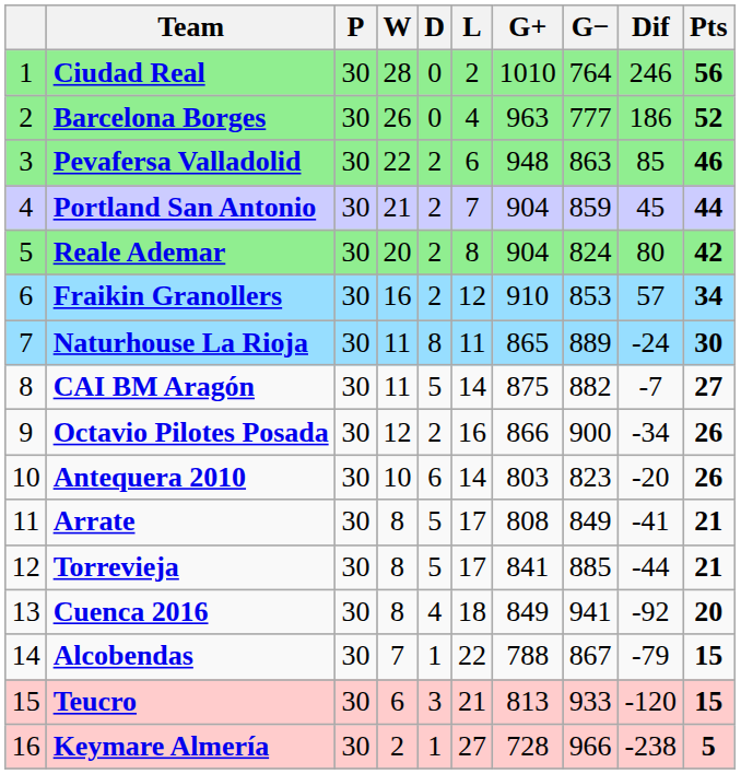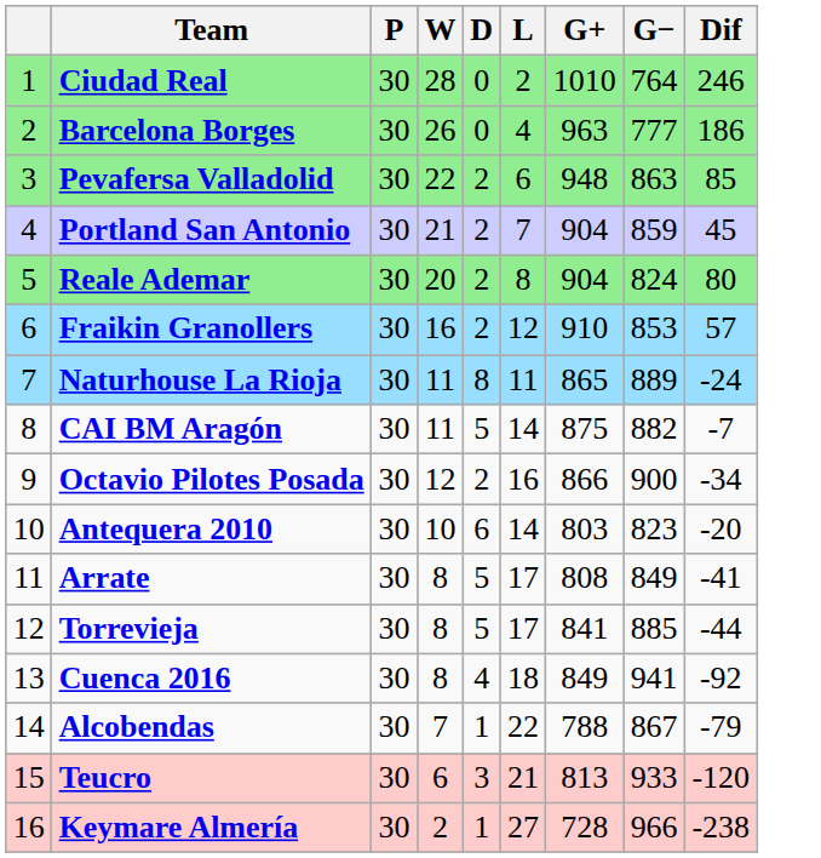 <table class="wikitable sortable" style="text-align: center;">
 <tr>
 <th align="center"></th>
 <th align="center">Team</th>
 <th align="center">P</th>
 <th align="center">W</th>
 <th align="center">D</th>
 <th align="center">L</th>
 <th align="center">G+</th>
 <th align="center">G−</th>
 <th align="center">Dif</th>
-<th align="center">Pts</th>
 </tr>
 <tr style="background: #90EE90;">
 <td>1</td>
 <td align="left"><strong><a href='#'>Ciudad Real</a></strong></td>
 <td>30</td>
 <td>28</td>
 <td>0</td>
 <td>2</td>
 <td>1010</td>
 <td>764</td>
 <td>246</td>
-<td><strong>56</strong></td>
 </tr>
 <tr style="background: #90EE90;">
 <td>2</td>
 <td align="left"><strong><a href='#'>Barcelona Borges</a></strong></td>
 <td>30</td>
 <td>26</td>
 <td>0</td>
 <td>4</td>
 <td>963</td>
 <td>777</td>
 <td>186</td>
-<td><strong>52</strong></td>
 </tr>
 <tr style="background: #90EE90;">
 <td>3</td>
 <td align="left"><strong><a href='#'>Pevafersa Valladolid</a></strong></td>
 <td>30</td>
 <td>22</td>
 <td>2</td>
 <td>6</td>
 <td>948</td>
 <td>863</td>
 <td>85</td>
-<td><strong>46</strong></td>
 </tr>
 <tr style="background: #ccccff;">
 <td>4</td>
 <td align="left"><strong><a href='#'>Portland San Antonio</a></strong></td>
 <td>30</td>
 <td>21</td>
 <td>2</td>
 <td>7</td>
 <td>904</td>
 <td>859</td>
 <td>45</td>
-<td><strong>44</strong></td>
 </tr>
 <tr style="background: #90EE90;">
 <td>5</td>
 <td align="left"><strong><a href='#'>Reale Ademar</a></strong></td>
 <td>30</td>
 <td>20</td>
 <td>2</td>
 <td>8</td>
 <td>904</td>
 <td>824</td>
 <td>80</td>
-<td><strong>42</strong></td>
 </tr>
 <tr style="background: #97DEFF;">
 <td>6</td>
 <td align="left"><strong><a href='#'>Fraikin Granollers</a></strong></td>
 <td>30</td>
 <td>16</td>
 <td>2</td>
 <td>12</td>
 <td>910</td>
 <td>853</td>
 <td>57</td>
-<td><strong>34</strong></td>
 </tr>
 <tr style="background: #97DEFF;">
 <td>7</td>
 <td align="left"><strong><a href='#'>Naturhouse La Rioja</a></strong></td>
 <td>30</td>
 <td>11</td>
 <td>8</td>
 <td>11</td>
 <td>865</td>
 <td>889</td>
 <td>-24</td>
-<td><strong>30</strong></td>
 </tr>
 <tr>
 <td>8</td>
 <td align="left"><strong><a href='#'>CAI BM Aragón</a></strong></td>
 <td>30</td>
 <td>11</td>
 <td>5</td>
 <td>14</td>
 <td>875</td>
 <td>882</td>
 <td>-7</td>
-<td><strong>27</strong></td>
 </tr>
 <tr>
 <td>9</td>
 <td align="left"><strong><a href='#'>Octavio Pilotes Posada</a></strong></td>
 <td>30</td>
 <td>12</td>
 <td>2</td>
 <td>16</td>
 <td>866</td>
 <td>900</td>
 <td>-34</td>
-<td><strong>26</strong></td>
 </tr>
 <tr>
 <td>10</td>
 <td align="left"><strong><a href='#'>Antequera 2010</a></strong></td>
 <td>30</td>
 <td>10</td>
 <td>6</td>
 <td>14</td>
 <td>803</td>
 <td>823</td>
 <td>-20</td>
-<td><strong>26</strong></td>
 </tr>
 <tr>
 <td>11</td>
 <td align="left"><strong><a href='#'>Arrate</a></strong></td>
 <td>30</td>
 <td>8</td>
 <td>5</td>
 <td>17</td>
 <td>808</td>
 <td>849</td>
 <td>-41</td>
-<td><strong>21</strong></td>
 </tr>
 <tr>
 <td>12</td>
 <td align="left"><strong><a href='#'>Torrevieja</a></strong></td>
 <td>30</td>
 <td>8</td>
 <td>5</td>
 <td>17</td>
 <td>841</td>
 <td>885</td>
 <td>-44</td>
-<td><strong>21</strong></td>
 </tr>
 <tr>
 <td>13</td>
 <td align="left"><strong><a href='#'>Cuenca 2016</a></strong></td>
 <td>30</td>
 <td>8</td>
 <td>4</td>
 <td>18</td>
 <td>849</td>
 <td>941</td>
 <td>-92</td>
-<td><strong>20</strong></td>
 </tr>
 <tr>
 <td>14</td>
 <td align="left"><strong><a href='#'>Alcobendas</a></strong></td>
 <td>30</td>
 <td>7</td>
 <td>1</td>
 <td>22</td>
 <td>788</td>
 <td>867</td>
 <td>-79</td>
-<td><strong>15</strong></td>
 </tr>
 <tr style="background:#FFCCCC">
 <td>15</td>
 <td align="left"><strong><a href='#'>Teucro</a></strong></td>
 <td>30</td>
 <td>6</td>
 <td>3</td>
 <td>21</td>
 <td>813</td>
 <td>933</td>
 <td>-120</td>
-<td><strong>15</strong></td>
 </tr>
 <tr style="background:#FFCCCC">
 <td>16</td>
 <td align="left"><strong><a href='#'>Keymare Almería</a></strong></td>
 <td>30</td>
 <td>2</td>
 <td>1</td>
 <td>27</td>
 <td>728</td>
 <td>966</td>
 <td>-238</td>
-<td><strong>5</strong></td>
 </tr>
 </table>
